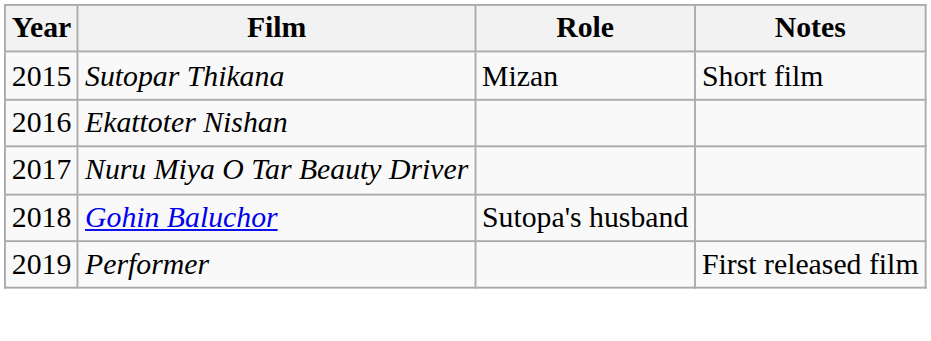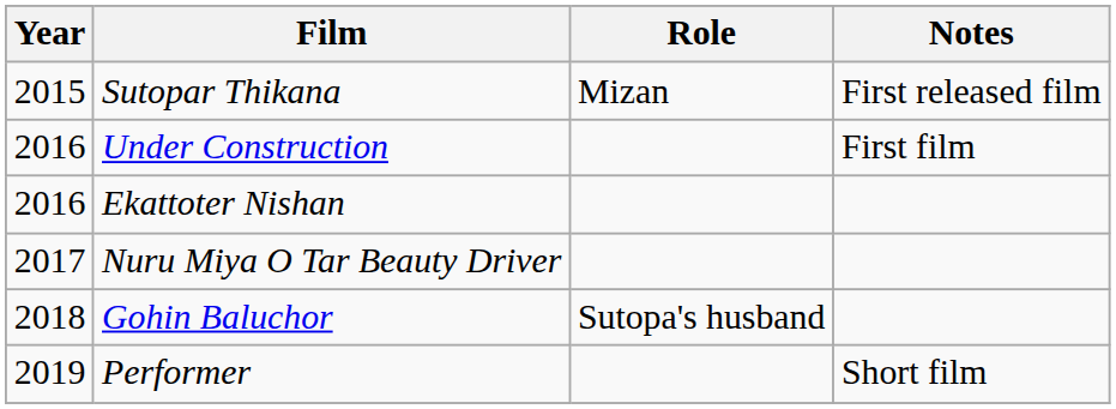 <table class="wikitable sortable">
 <tr>
 <th>Year</th>
 <th>Film</th>
 <th>Role</th>
 <th>Notes</th>
 </tr>
 <tr>
 <td>2015</td>
 <td><em>Sutopar Thikana</em></td>
 <td>Mizan</td>
-<td>Short film</td>
+<td>First released film</td>
+</tr>
+<tr>
+<td>2016</td>
+<td><em><a href='#'>Under Construction</a></em></td>
+<td></td>
+<td>First film</td>
 </tr>
 <tr>
 <td>2016</td>
 <td><em>Ekattoter Nishan</em></td>
 <td></td>
 <td></td>
 </tr>
 <tr>
 <td>2017</td>
 <td><em>Nuru Miya O Tar Beauty Driver</em></td>
 <td></td>
 <td></td>
 </tr>
 <tr>
 <td>2018</td>
 <td><em><a href='#'>Gohin Baluchor</a></em></td>
 <td>Sutopa's husband</td>
 <td></td>
 </tr>
 <tr>
 <td>2019</td>
 <td><em>Performer</em></td>
 <td></td>
-<td>First released film</td>
+<td>Short film</td>
 </tr>
 </table>
